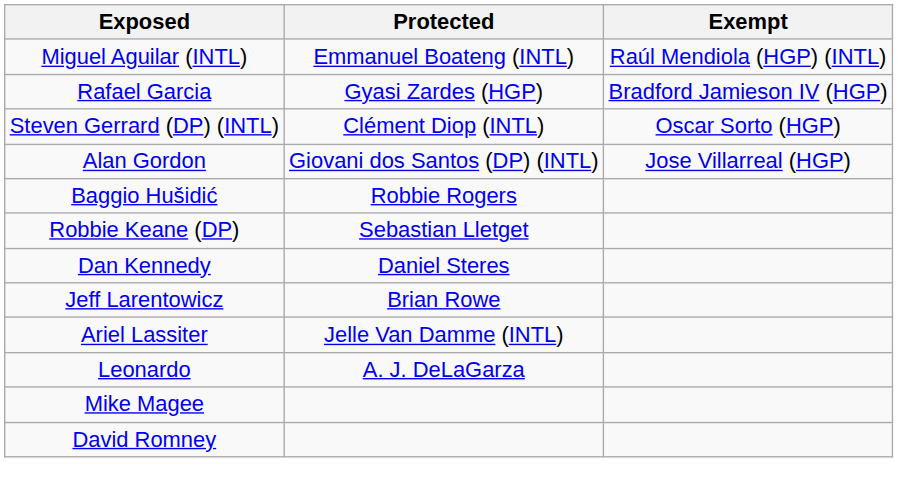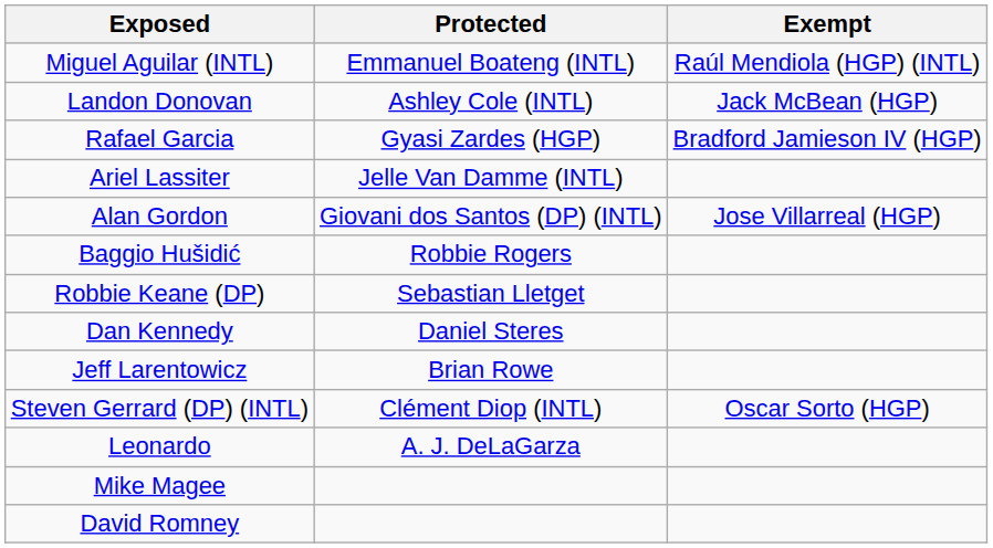 <table class="wikitable" style="text-align:center">
 <tr>
 <th>Exposed</th>
 <th>Protected</th>
 <th>Exempt</th>
 </tr>
 <tr>
 <td><a href='#'>Miguel Aguilar</a> (<a href='#'>INTL</a>)</td>
 <td><a href='#'>Emmanuel Boateng</a> (<a href='#'>INTL</a>)</td>
 <td><a href='#'>Raúl Mendiola</a> (<a href='#'>HGP</a>) (<a href='#'>INTL</a>)</td>
 </tr>
 <tr>
+<td><a href='#'>Landon Donovan</a></td>
+<td><a href='#'>Ashley Cole</a> (<a href='#'>INTL</a>)</td>
+<td><a href='#'>Jack McBean</a> (<a href='#'>HGP</a>)</td>
+</tr>
+<tr>
 <td><a href='#'>Rafael Garcia</a></td>
 <td><a href='#'>Gyasi Zardes</a> (<a href='#'>HGP</a>)</td>
 <td><a href='#'>Bradford Jamieson IV</a> (<a href='#'>HGP</a>)</td>
 </tr>
 <tr>
-<td><a href='#'>Steven Gerrard</a> (<a href='#'>DP</a>) (<a href='#'>INTL</a>)</td>
-<td><a href='#'>Clément Diop</a> (<a href='#'>INTL</a>)</td>
-<td><a href='#'>Oscar Sorto</a> (<a href='#'>HGP</a>)</td>
+<td><a href='#'>Ariel Lassiter</a></td>
+<td><a href='#'>Jelle Van Damme</a> (<a href='#'>INTL</a>)</td>
+<td></td>
 </tr>
 <tr>
 <td><a href='#'>Alan Gordon</a></td>
 <td><a href='#'>Giovani dos Santos</a> (<a href='#'>DP</a>) (<a href='#'>INTL</a>)</td>
 <td><a href='#'>Jose Villarreal</a> (<a href='#'>HGP</a>)</td>
 </tr>
 <tr>
 <td><a href='#'>Baggio Hušidić</a></td>
 <td><a href='#'>Robbie Rogers</a></td>
 <td></td>
 </tr>
 <tr>
 <td><a href='#'>Robbie Keane</a> (<a href='#'>DP</a>)</td>
 <td><a href='#'>Sebastian Lletget</a></td>
 <td></td>
 </tr>
 <tr>
 <td><a href='#'>Dan Kennedy</a></td>
 <td><a href='#'>Daniel Steres</a></td>
 <td></td>
 </tr>
 <tr>
 <td><a href='#'>Jeff Larentowicz</a></td>
 <td><a href='#'>Brian Rowe</a></td>
 <td></td>
 </tr>
 <tr>
-<td><a href='#'>Ariel Lassiter</a></td>
-<td><a href='#'>Jelle Van Damme</a> (<a href='#'>INTL</a>)</td>
-<td></td>
+<td><a href='#'>Steven Gerrard</a> (<a href='#'>DP</a>) (<a href='#'>INTL</a>)</td>
+<td><a href='#'>Clément Diop</a> (<a href='#'>INTL</a>)</td>
+<td><a href='#'>Oscar Sorto</a> (<a href='#'>HGP</a>)</td>
 </tr>
 <tr>
 <td><a href='#'>Leonardo</a></td>
 <td><a href='#'>A. J. DeLaGarza</a></td>
 <td></td>
 </tr>
 <tr>
 <td><a href='#'>Mike Magee</a></td>
 <td></td>
 <td></td>
 </tr>
 <tr>
 <td><a href='#'>David Romney</a></td>
 <td></td>
 <td></td>
 </tr>
 </table>
